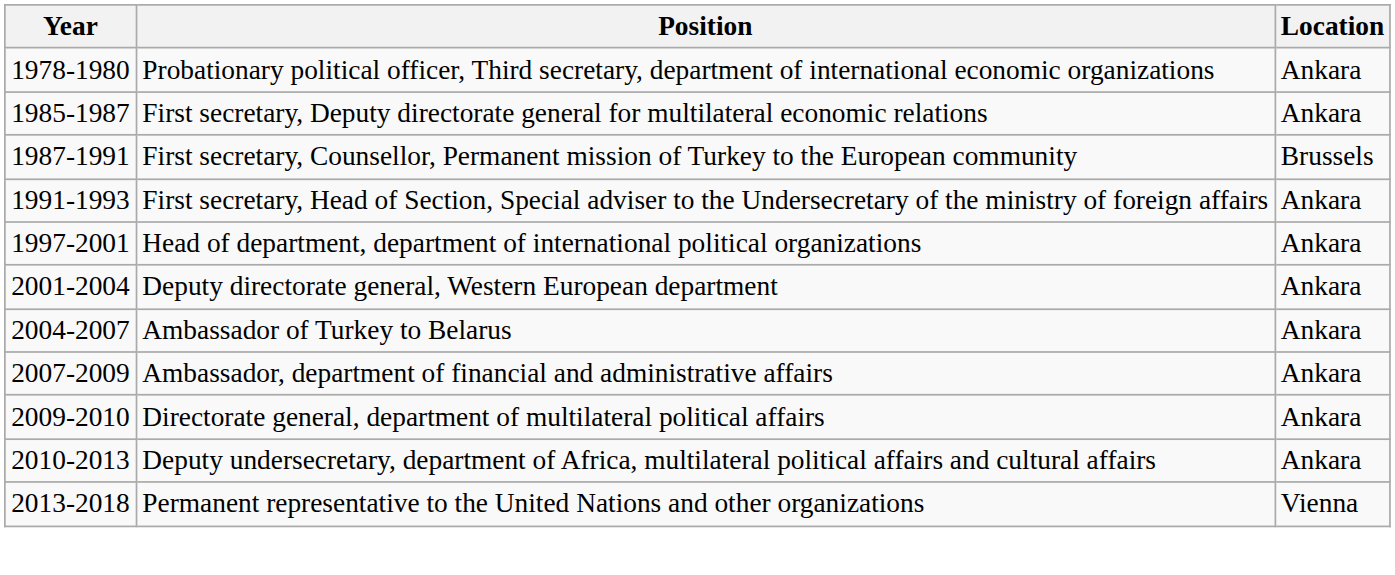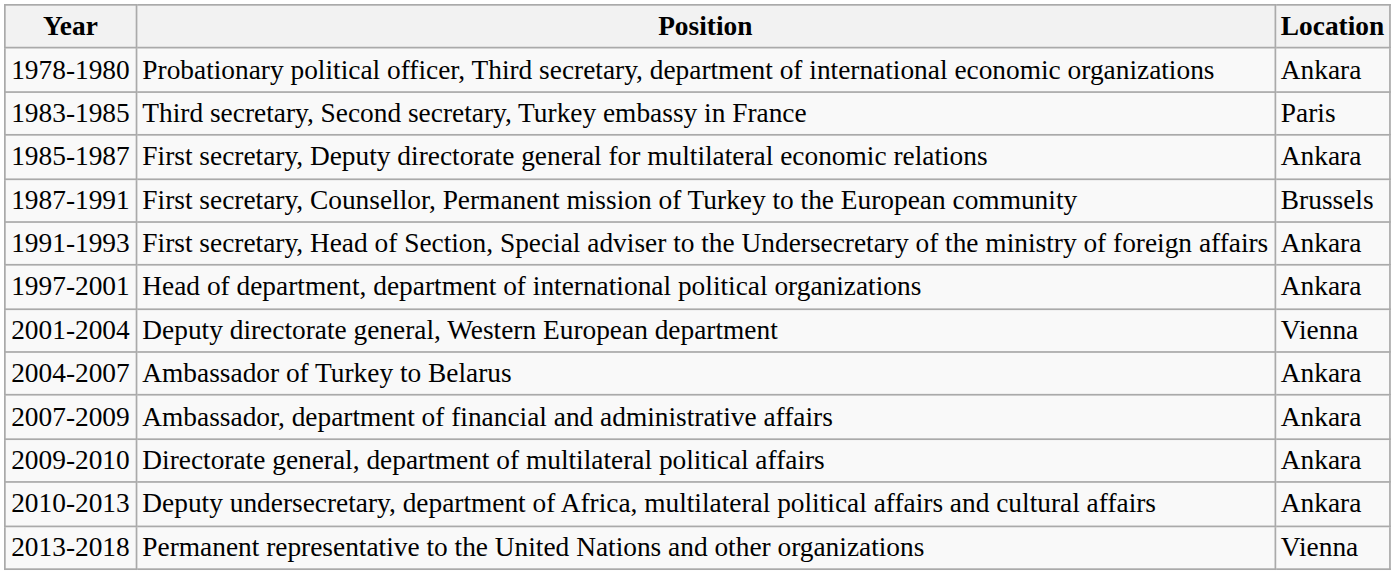 <table class="wikitable sortable">
 <tr>
 <th>Year</th>
 <th>Position</th>
 <th>Location</th>
 </tr>
 <tr>
 <td>1978-1980</td>
 <td>Probationary political officer, Third secretary, department of international economic organizations</td>
 <td>Ankara</td>
+</tr>
+<tr>
+<td>1983-1985</td>
+<td>Third secretary, Second secretary, Turkey embassy in France</td>
+<td>Paris</td>
 </tr>
 <tr>
 <td>1985-1987</td>
 <td>First secretary, Deputy directorate general for multilateral economic relations</td>
 <td>Ankara</td>
 </tr>
 <tr>
 <td>1987-1991</td>
 <td>First secretary, Counsellor, Permanent mission of Turkey to the European community</td>
 <td>Brussels</td>
 </tr>
 <tr>
 <td>1991-1993</td>
 <td>First secretary, Head of Section, Special adviser to the Undersecretary of the ministry of foreign affairs</td>
 <td>Ankara</td>
 </tr>
 <tr>
 <td>1997-2001</td>
 <td>Head of department, department of international political organizations</td>
 <td>Ankara</td>
 </tr>
 <tr>
 <td>2001-2004</td>
 <td>Deputy directorate general, Western European department</td>
-<td>Ankara</td>
+<td>Vienna</td>
 </tr>
 <tr>
 <td>2004-2007</td>
 <td>Ambassador of Turkey to Belarus</td>
 <td>Ankara</td>
 </tr>
 <tr>
 <td>2007-2009</td>
 <td>Ambassador, department of financial and administrative affairs</td>
 <td>Ankara</td>
 </tr>
 <tr>
 <td>2009-2010</td>
 <td>Directorate general, department of multilateral political affairs</td>
 <td>Ankara</td>
 </tr>
 <tr>
 <td>2010-2013</td>
 <td>Deputy undersecretary, department of Africa, multilateral political affairs and cultural affairs</td>
 <td>Ankara</td>
 </tr>
 <tr>
 <td>2013-2018</td>
 <td>Permanent representative to the United Nations and other organizations</td>
 <td>Vienna</td>
 </tr>
 </table>
